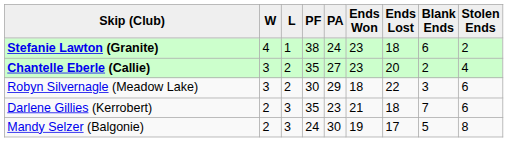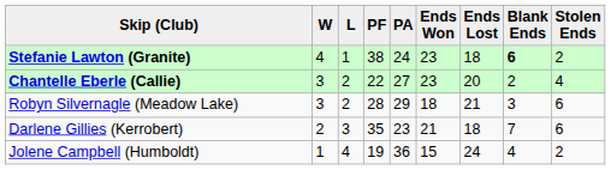 <table class="wikitable">
 <tr>
 <th style="background:#efefef; width:320px;">Skip (Club)</th>
 <th style="background:#efefef; width:20px;">W</th>
 <th style="background:#efefef; width:20px;">L</th>
 <th style="background:#efefef; width:20px;">PF</th>
 <th style="background:#efefef; width:20px;">PA</th>
 <th style="background:#efefef; width:20px;">Ends <br> Won</th>
 <th style="background:#efefef; width:20px;">Ends <br> Lost</th>
 <th style="background:#efefef; width:20px;">Blank <br> Ends</th>
 <th style="background:#efefef; width:20px;">Stolen <br> Ends</th>
 </tr>
 <tr style="background:#cfc;">
 <td><strong><a href='#'>Stefanie Lawton</a> (Granite)</strong></td>
 <td>4</td>
 <td>1</td>
 <td>38</td>
 <td>24</td>
 <td>23</td>
 <td>18</td>
-<td>6</td>
+<td><strong>6</strong></td>
 <td>2</td>
 </tr>
 <tr style="background:#cfc;">
 <td><strong><a href='#'>Chantelle Eberle</a> (Callie)</strong></td>
 <td>3</td>
 <td>2</td>
-<td>35</td>
+<td>22</td>
 <td>27</td>
 <td>23</td>
 <td>20</td>
 <td>2</td>
 <td>4</td>
 </tr>
 <tr>
 <td><a href='#'>Robyn Silvernagle</a> (Meadow Lake)</td>
 <td>3</td>
 <td>2</td>
-<td>30</td>
+<td>28</td>
 <td>29</td>
 <td>18</td>
-<td>22</td>
+<td>21</td>
 <td>3</td>
 <td>6</td>
 </tr>
 <tr>
 <td><a href='#'>Darlene Gillies</a>  (Kerrobert)</td>
 <td>2</td>
 <td>3</td>
 <td>35</td>
 <td>23</td>
 <td>21</td>
 <td>18</td>
 <td>7</td>
 <td>6</td>
 </tr>
 <tr>
-<td><a href='#'>Mandy Selzer</a> (Balgonie)</td>
+<td><a href='#'>Jolene Campbell</a> (Humboldt)</td>
+<td>1</td>
+<td>4</td>
+<td>19</td>
+<td>36</td>
+<td>15</td>
+<td>24</td>
+<td>4</td>
 <td>2</td>
-<td>3</td>
-<td>24</td>
-<td>30</td>
-<td>19</td>
-<td>17</td>
-<td>5</td>
-<td>8</td>
 </tr>
 </table>
